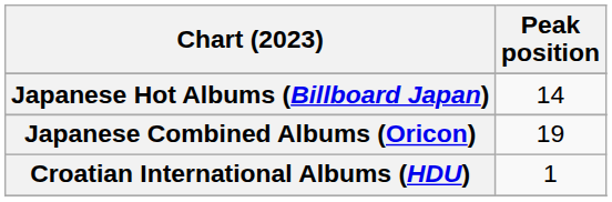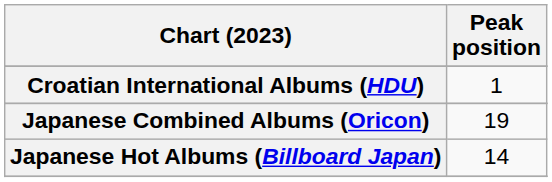 <table class="wikitable sortable plainrowheaders" style="text-align:center;">
 <tr>
 <th scope="col">Chart (2023)</th>
 <th scope="col">Peak<br>position</th>
 </tr>
 <tr>
 </tr>
 <tr>
 </tr>
 <tr>
 </tr>
 <tr>
 </tr>
 <tr>
+</tr>
+<tr>
+<th scope="row">Croatian International Albums (<em><a href='#'>HDU</a></em>)</th>
+<td>1</td>
+</tr>
+<tr>
+</tr>
+<tr>
+</tr>
+<tr>
+</tr>
+<tr>
+</tr>
+<tr>
+</tr>
+<tr>
+</tr>
+<tr>
+</tr>
+<tr>
+</tr>
+<tr>
+</tr>
+<tr>
+</tr>
+<tr>
+</tr>
+<tr>
+<th scope="row">Japanese Combined Albums (<a href='#'>Oricon</a>)</th>
+<td>19</td>
 </tr>
 <tr>
 <th scope="row">Japanese Hot Albums (<em><a href='#'>Billboard Japan</a></em>)</th>
 <td>14</td>
 </tr>
 <tr>
 </tr>
 <tr>
 </tr>
 <tr>
 </tr>
 <tr>
 </tr>
 <tr>
 </tr>
 <tr>
 </tr>
 <tr>
 </tr>
 <tr>
 </tr>
 <tr>
 </tr>
 <tr>
 </tr>
 <tr>
 </tr>
 <tr>
-<th scope="row">Japanese Combined Albums (<a href='#'>Oricon</a>)</th>
-<td>19</td>
-</tr>
-<tr>
-<th scope="row">Croatian International Albums (<em><a href='#'>HDU</a></em>)</th>
-<td>1</td>
-</tr>
-<tr>
-</tr>
-<tr>
-</tr>
-<tr>
-</tr>
-<tr>
-</tr>
-<tr>
-</tr>
-<tr>
-</tr>
-<tr>
-</tr>
-<tr>
-</tr>
-<tr>
-</tr>
-<tr>
-</tr>
-<tr>
-</tr>
-<tr>
 </tr>
 </table>
